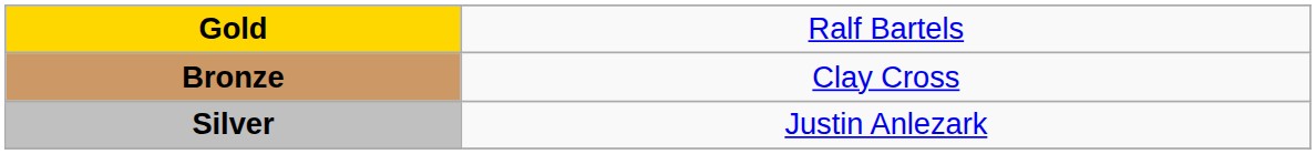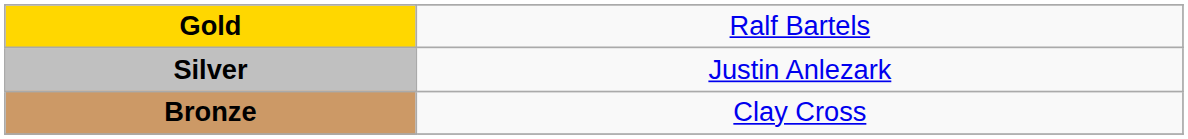 <table class="wikitable" style="text-align:center; " width="35%">
 <tr>
 <td bgcolor="gold"><strong>Gold</strong></td>
 <td><a href='#'>Ralf Bartels</a><br>  <small><em></em></small></td>
 </tr>
 <tr>
+<td bgcolor="silver"><strong>Silver</strong></td>
+<td><a href='#'>Justin Anlezark</a><br>  <small><em></em></small></td>
+</tr>
+<tr>
 <td bgcolor="CC9966"><strong>Bronze</strong></td>
 <td><a href='#'>Clay Cross</a><br>  <small><em></em></small></td>
 </tr>
-<tr>
-<td bgcolor="silver"><strong>Silver</strong></td>
-<td><a href='#'>Justin Anlezark</a><br>  <small><em></em></small></td>
-</tr>
 </table>
